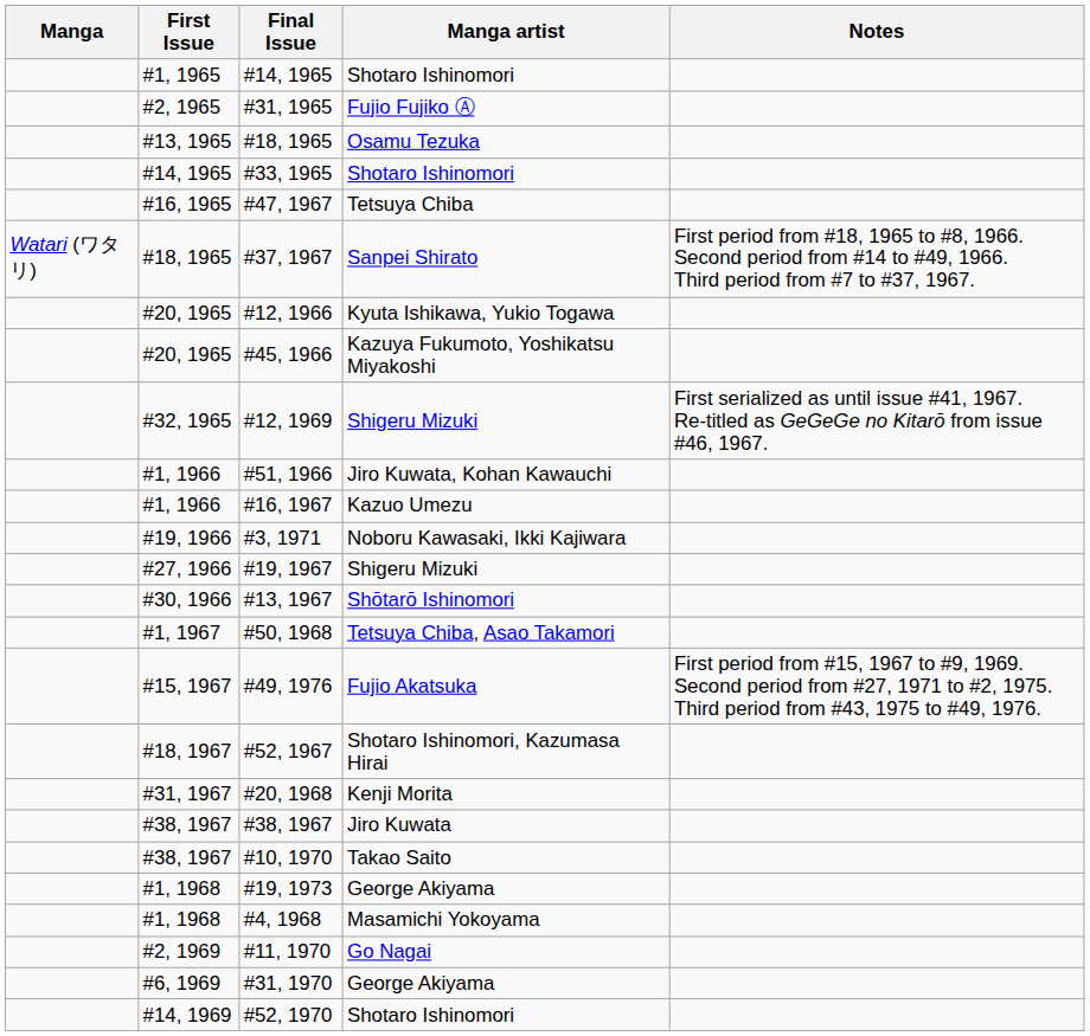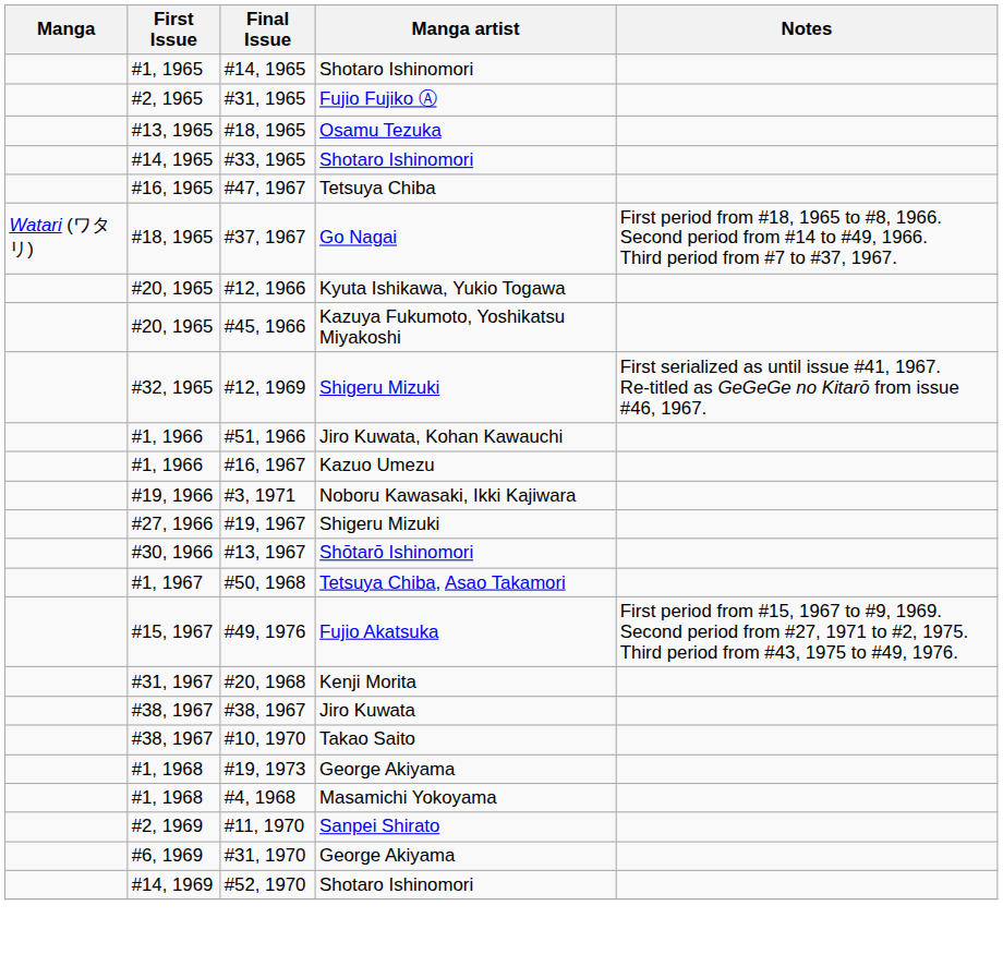 <table class="wikitable sortable">
 <tr>
 <th>Manga</th>
 <th>First Issue</th>
 <th>Final Issue</th>
 <th>Manga artist</th>
 <th>Notes</th>
 </tr>
 <tr>
 <td></td>
 <td>#1, 1965</td>
 <td>#14, 1965</td>
 <td>Shotaro Ishinomori</td>
 <td></td>
 </tr>
 <tr>
 <td></td>
 <td>#2, 1965</td>
 <td>#31, 1965</td>
 <td><a href='#'>Fujio Fujiko Ⓐ</a></td>
 <td></td>
 </tr>
 <tr>
 <td></td>
 <td>#13, 1965</td>
 <td>#18, 1965</td>
 <td><a href='#'>Osamu Tezuka</a></td>
 <td></td>
 </tr>
 <tr>
 <td></td>
 <td>#14, 1965</td>
 <td>#33, 1965</td>
 <td><a href='#'>Shotaro Ishinomori</a></td>
 <td></td>
 </tr>
 <tr>
 <td></td>
 <td>#16, 1965</td>
 <td>#47, 1967</td>
 <td>Tetsuya Chiba</td>
 <td></td>
 </tr>
 <tr>
 <td><em><a href='#'>Watari</a></em> (ワタリ)</td>
 <td>#18, 1965</td>
 <td>#37, 1967</td>
-<td><a href='#'>Sanpei Shirato</a></td>
+<td><a href='#'>Go Nagai</a></td>
 <td>First period from #18, 1965 to #8, 1966.<br>Second period from #14 to #49, 1966.<br>Third period from #7 to #37, 1967.</td>
 </tr>
 <tr>
 <td></td>
 <td>#20, 1965</td>
 <td>#12, 1966</td>
 <td>Kyuta Ishikawa, Yukio Togawa</td>
 <td></td>
 </tr>
 <tr>
 <td></td>
 <td>#20, 1965</td>
 <td>#45, 1966</td>
 <td>Kazuya Fukumoto, Yoshikatsu Miyakoshi</td>
 <td></td>
 </tr>
 <tr>
 <td></td>
 <td>#32, 1965</td>
 <td>#12, 1969</td>
 <td><a href='#'>Shigeru Mizuki</a></td>
 <td>First serialized as  until issue #41, 1967.<br>Re-titled as <em>GeGeGe no Kitarō</em> from issue #46, 1967.</td>
 </tr>
 <tr>
 <td></td>
 <td>#1, 1966</td>
 <td>#51, 1966</td>
 <td>Jiro Kuwata, Kohan Kawauchi</td>
 <td></td>
 </tr>
 <tr>
 <td></td>
 <td>#1, 1966</td>
 <td>#16, 1967</td>
 <td>Kazuo Umezu</td>
 <td></td>
 </tr>
 <tr>
 <td></td>
 <td>#19, 1966</td>
 <td>#3, 1971</td>
 <td>Noboru Kawasaki, Ikki Kajiwara</td>
 <td></td>
 </tr>
 <tr>
 <td></td>
 <td>#27, 1966</td>
 <td>#19, 1967</td>
 <td>Shigeru Mizuki</td>
 <td></td>
 </tr>
 <tr>
 <td></td>
 <td>#30, 1966</td>
 <td>#13, 1967</td>
 <td><a href='#'>Shōtarō Ishinomori</a></td>
 <td></td>
 </tr>
 <tr>
 <td></td>
 <td>#1, 1967</td>
 <td>#50, 1968</td>
 <td><a href='#'>Tetsuya Chiba</a>, <a href='#'>Asao Takamori</a></td>
 <td></td>
 </tr>
 <tr>
 <td></td>
 <td>#15, 1967</td>
 <td>#49, 1976</td>
 <td><a href='#'>Fujio Akatsuka</a></td>
 <td>First period from #15, 1967 to #9, 1969.<br>Second period from #27, 1971 to #2, 1975.<br>Third period from #43, 1975 to #49, 1976.</td>
 </tr>
 <tr>
 <td></td>
-<td>#18, 1967</td>
-<td>#52, 1967</td>
-<td>Shotaro Ishinomori, Kazumasa Hirai</td>
-<td></td>
-</tr>
-<tr>
-<td></td>
 <td>#31, 1967</td>
 <td>#20, 1968</td>
 <td>Kenji Morita</td>
 <td></td>
 </tr>
 <tr>
 <td></td>
 <td>#38, 1967</td>
 <td>#38, 1967</td>
 <td>Jiro Kuwata</td>
 <td></td>
 </tr>
 <tr>
 <td></td>
 <td>#38, 1967</td>
 <td>#10, 1970</td>
 <td>Takao Saito</td>
 <td></td>
 </tr>
 <tr>
 <td></td>
 <td>#1, 1968</td>
 <td>#19, 1973</td>
 <td>George Akiyama</td>
 <td></td>
 </tr>
 <tr>
 <td></td>
 <td>#1, 1968</td>
 <td>#4, 1968</td>
 <td>Masamichi Yokoyama</td>
 <td></td>
 </tr>
 <tr>
 <td></td>
 <td>#2, 1969</td>
 <td>#11, 1970</td>
-<td><a href='#'>Go Nagai</a></td>
+<td><a href='#'>Sanpei Shirato</a></td>
 <td></td>
 </tr>
 <tr>
 <td></td>
 <td>#6, 1969</td>
 <td>#31, 1970</td>
 <td>George Akiyama</td>
 <td></td>
 </tr>
 <tr>
 <td></td>
 <td>#14, 1969</td>
 <td>#52, 1970</td>
 <td>Shotaro Ishinomori</td>
 <td></td>
 </tr>
 <tr>
 </tr>
 </table>
